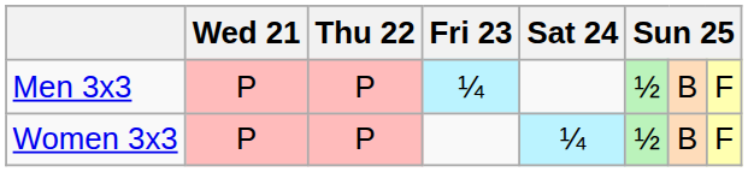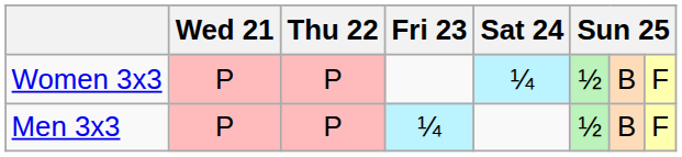 <table class="wikitable" style="margin:0.5em auto; font-size:90%; line-height:1.25em; text-align:center">
 <tr>
 <th></th>
 <th>Wed 21</th>
 <th>Thu 22</th>
 <th>Fri 23</th>
 <th>Sat 24</th>
 <th colspan=3>Sun 25</th>
+</tr>
+<tr>
+<td align="left"><a href='#'>Women 3x3</a></td>
+<td bgcolor="#FFBBBB">P</td>
+<td bgcolor="#FFBBBB">P</td>
+<td></td>
+<td bgcolor="#BBF3FF">¼</td>
+<td bgcolor="#BBF3BB">½</td>
+<td bgcolor="#FEDCBA">B</td>
+<td bgcolor="#FFFFB">F</td>
 </tr>
 <tr>
 <td align="left"><a href='#'>Men 3x3</a></td>
 <td bgcolor="#FFBBBB">P</td>
 <td bgcolor="#FFBBBB">P</td>
 <td bgcolor="#BBF3FF">¼</td>
 <td></td>
 <td bgcolor="#BBF3BB">½</td>
 <td bgcolor="#FEDCBA">B</td>
 <td bgcolor="#FFFFB">F</td>
 </tr>
-<tr>
-<td align="left"><a href='#'>Women 3x3</a></td>
-<td bgcolor="#FFBBBB">P</td>
-<td bgcolor="#FFBBBB">P</td>
-<td></td>
-<td bgcolor="#BBF3FF">¼</td>
-<td bgcolor="#BBF3BB">½</td>
-<td bgcolor="#FEDCBA">B</td>
-<td bgcolor="#FFFFB">F</td>
-</tr>
 </table>
